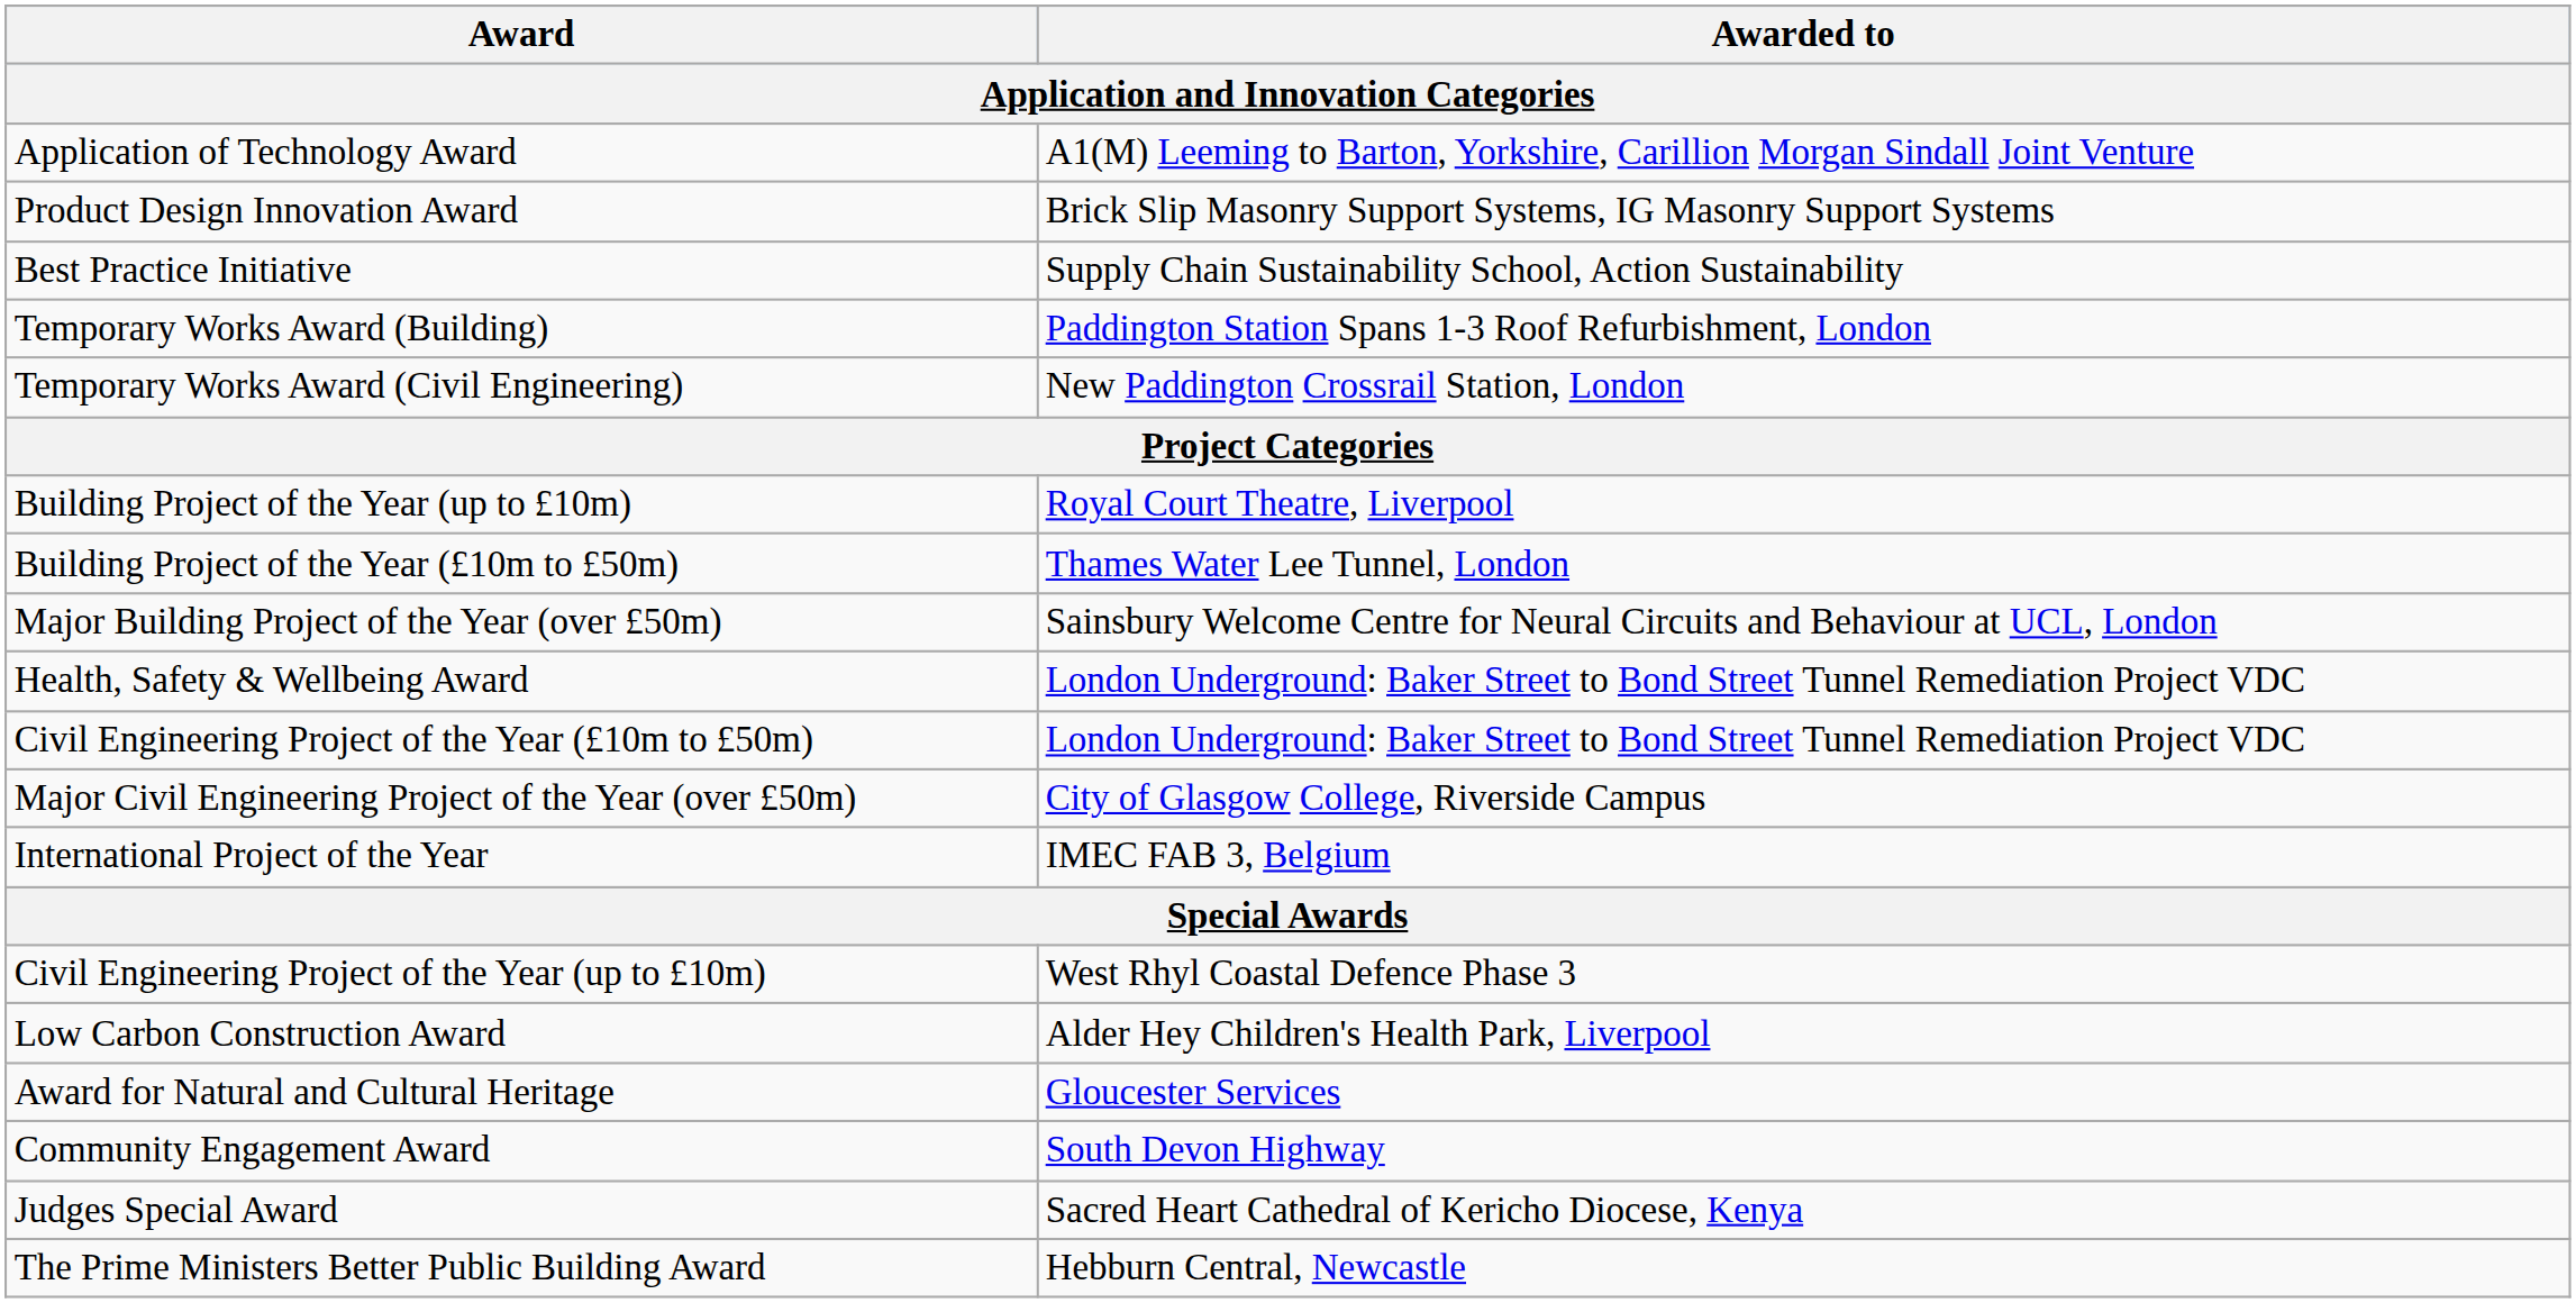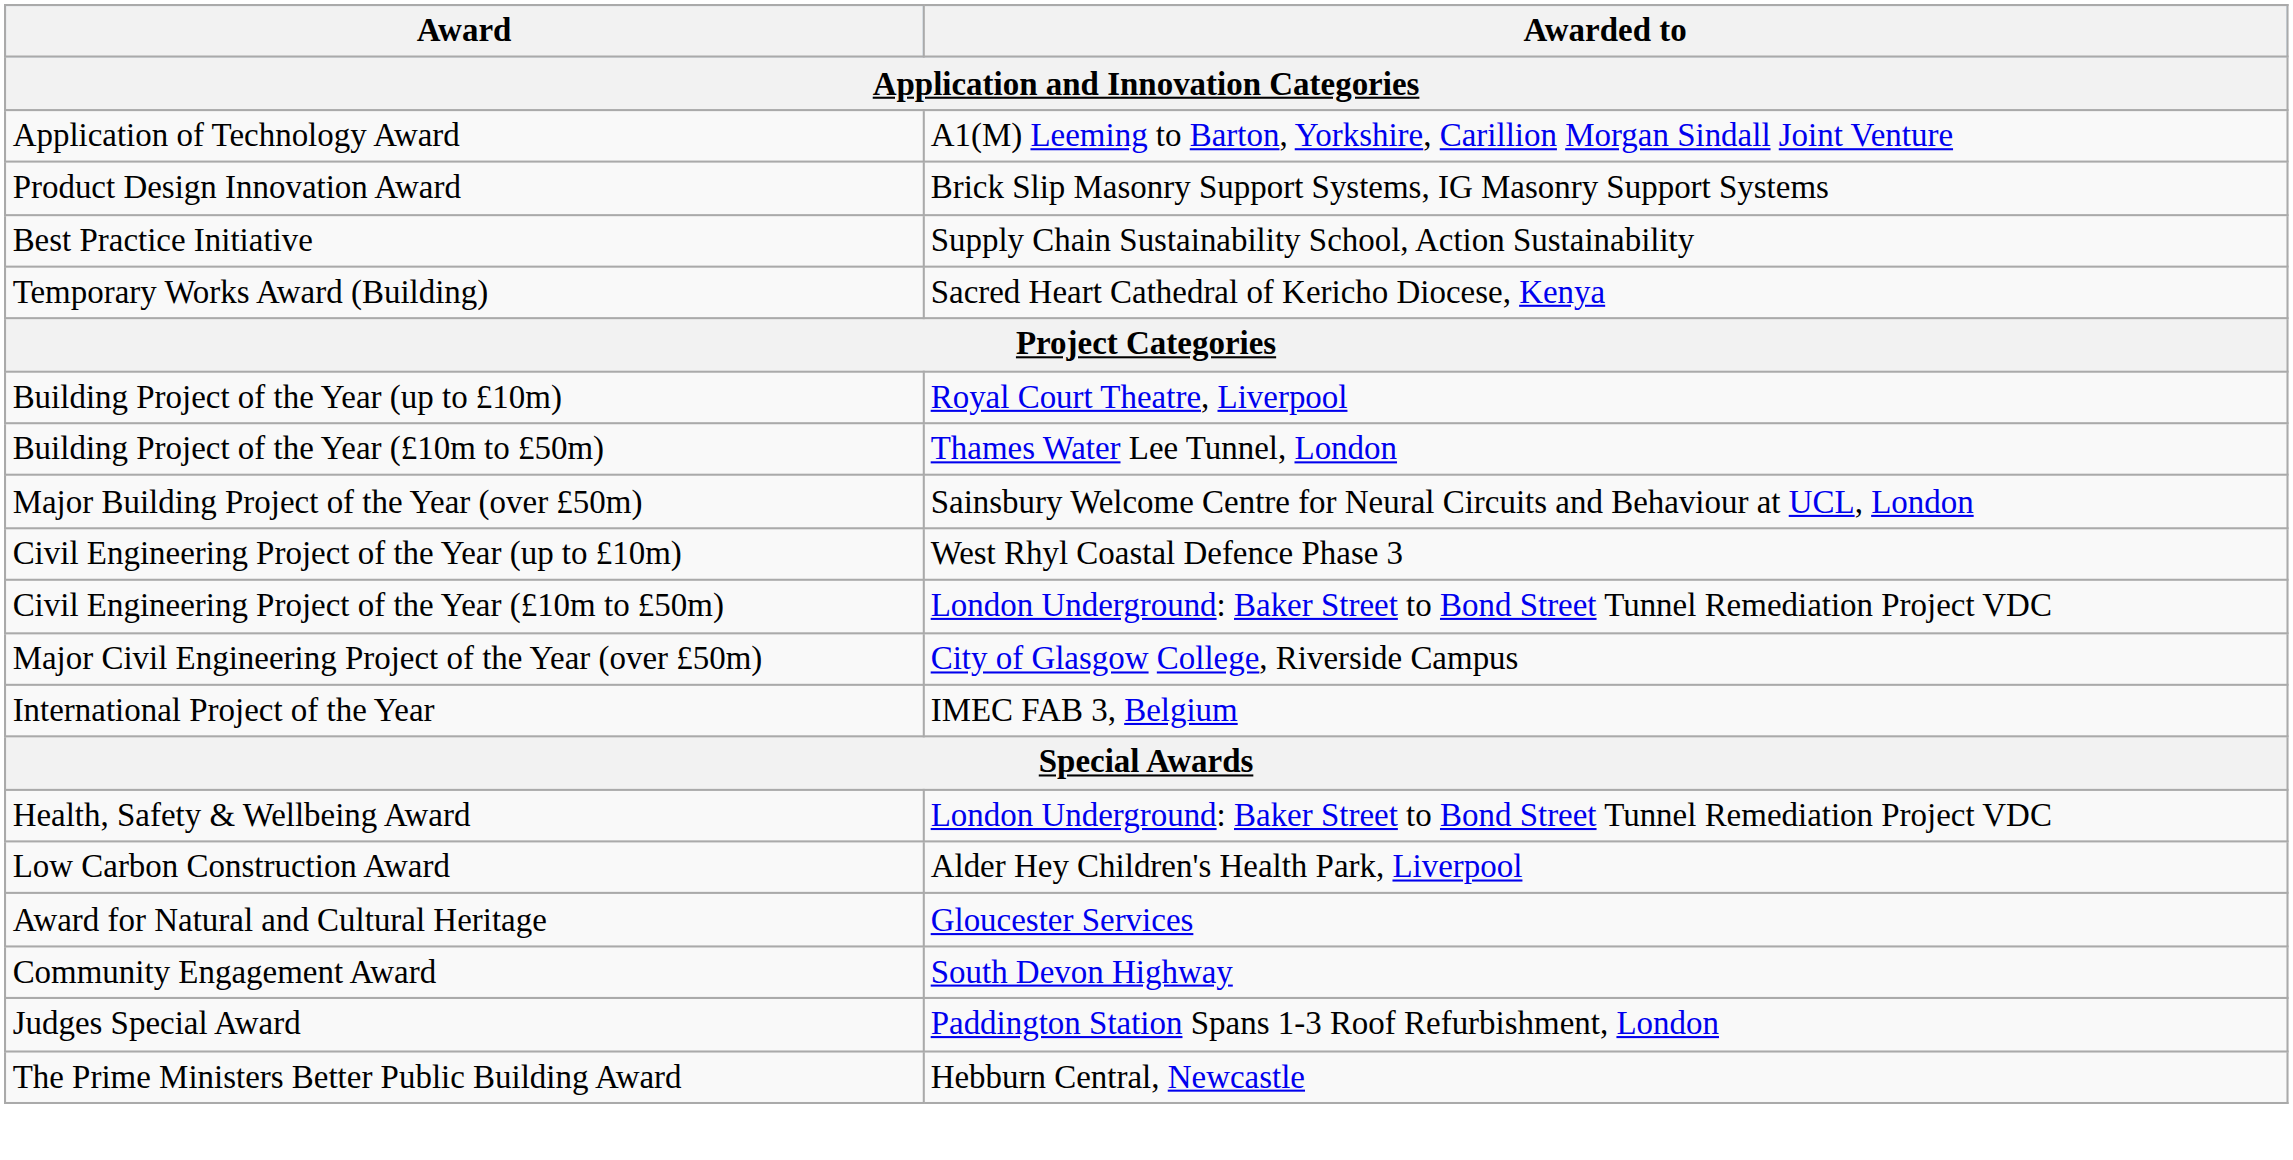 <table class="wikitable mw-collapsible mw-collapsed" border="0" cellpadding="2" cellspacing="2" align="center" width="70%">
 <tr bgcolor="#99CCFF">
 <th align="left" valign="top">Award</th>
 <th align="left" valign="top">Awarded to</th>
 </tr>
 <tr>
 <th colspan="2"><u>Application and Innovation Categories</u></th>
 </tr>
 <tr>
 <td>Application of Technology Award</td>
 <td>A1(M) <a href='#'>Leeming</a> to <a href='#'>Barton</a>, <a href='#'>Yorkshire</a>, <a href='#'>Carillion</a> <a href='#'>Morgan Sindall</a> <a href='#'>Joint Venture</a></td>
 </tr>
 <tr>
 <td>Product Design Innovation Award</td>
 <td>Brick Slip Masonry Support Systems, IG Masonry Support Systems</td>
 </tr>
 <tr>
 <td>Best Practice Initiative</td>
 <td>Supply Chain Sustainability School, Action Sustainability</td>
 </tr>
 <tr>
 <td>Temporary Works Award (Building)</td>
-<td><a href='#'>Paddington Station</a> Spans 1-3 Roof Refurbishment, <a href='#'>London</a></td>
-</tr>
-<tr>
-<td>Temporary Works Award (Civil Engineering)</td>
-<td>New <a href='#'>Paddington</a> <a href='#'>Crossrail</a> Station, <a href='#'>London</a></td>
+<td>Sacred Heart Cathedral of Kericho Diocese, <a href='#'>Kenya</a></td>
 </tr>
 <tr>
 <th colspan="2"><u>Project Categories</u></th>
 </tr>
 <tr>
 <td>Building  Project of the Year (up to £10m)</td>
 <td><a href='#'>Royal Court Theatre</a>, <a href='#'>Liverpool</a></td>
 </tr>
 <tr>
 <td>Building Project of the Year  (£10m to £50m)</td>
 <td><a href='#'>Thames Water</a> Lee Tunnel,  <a href='#'>London</a></td>
 </tr>
 <tr>
 <td>Major Building Project of the Year (over £50m)</td>
 <td>Sainsbury Welcome Centre for Neural Circuits and Behaviour at <a href='#'>UCL</a>, <a href='#'>London</a></td>
 </tr>
 <tr>
-<td>Health, Safety & Wellbeing Award</td>
-<td><a href='#'>London Underground</a>: <a href='#'>Baker Street</a> to <a href='#'>Bond Street</a> Tunnel Remediation Project VDC</td>
+<td>Civil Engineering Project of  the Year (up to £10m)  </td>
+<td>West Rhyl Coastal Defence Phase 3</td>
 </tr>
 <tr>
 <td>Civil Engineering Project of  the Year (£10m to £50m)</td>
 <td><a href='#'>London Underground</a>: <a href='#'>Baker Street</a> to <a href='#'>Bond Street</a> Tunnel Remediation Project VDC</td>
 </tr>
 <tr>
 <td>Major Civil Engineering  Project of the Year (over £50m)</td>
 <td><a href='#'>City of Glasgow</a> <a href='#'>College</a>,  Riverside Campus</td>
 </tr>
 <tr>
 <td>International Project of the Year</td>
 <td>IMEC FAB 3, <a href='#'>Belgium</a></td>
 </tr>
 <tr>
 <th colspan="2"><u>Special Awards</u></th>
 </tr>
 <tr>
-<td>Civil Engineering Project of  the Year (up to £10m)  </td>
-<td>West Rhyl Coastal Defence Phase 3</td>
+<td>Health, Safety & Wellbeing Award</td>
+<td><a href='#'>London Underground</a>: <a href='#'>Baker Street</a> to <a href='#'>Bond Street</a> Tunnel Remediation Project VDC</td>
 </tr>
 <tr>
 <td>Low Carbon Construction  Award</td>
 <td>Alder Hey Children's Health Park, <a href='#'>Liverpool</a></td>
 </tr>
 <tr>
 <td>Award for Natural and Cultural Heritage</td>
 <td><a href='#'>Gloucester Services</a></td>
 </tr>
 <tr>
 <td>Community Engagement Award</td>
 <td><a href='#'>South Devon Highway</a></td>
 </tr>
 <tr>
 <td>Judges Special Award</td>
-<td>Sacred Heart Cathedral of Kericho Diocese, <a href='#'>Kenya</a></td>
+<td><a href='#'>Paddington Station</a> Spans 1-3 Roof Refurbishment, <a href='#'>London</a></td>
 </tr>
 <tr>
 <td>The Prime Ministers Better Public Building Award</td>
 <td>Hebburn Central, <a href='#'>Newcastle</a></td>
 </tr>
 </table>
